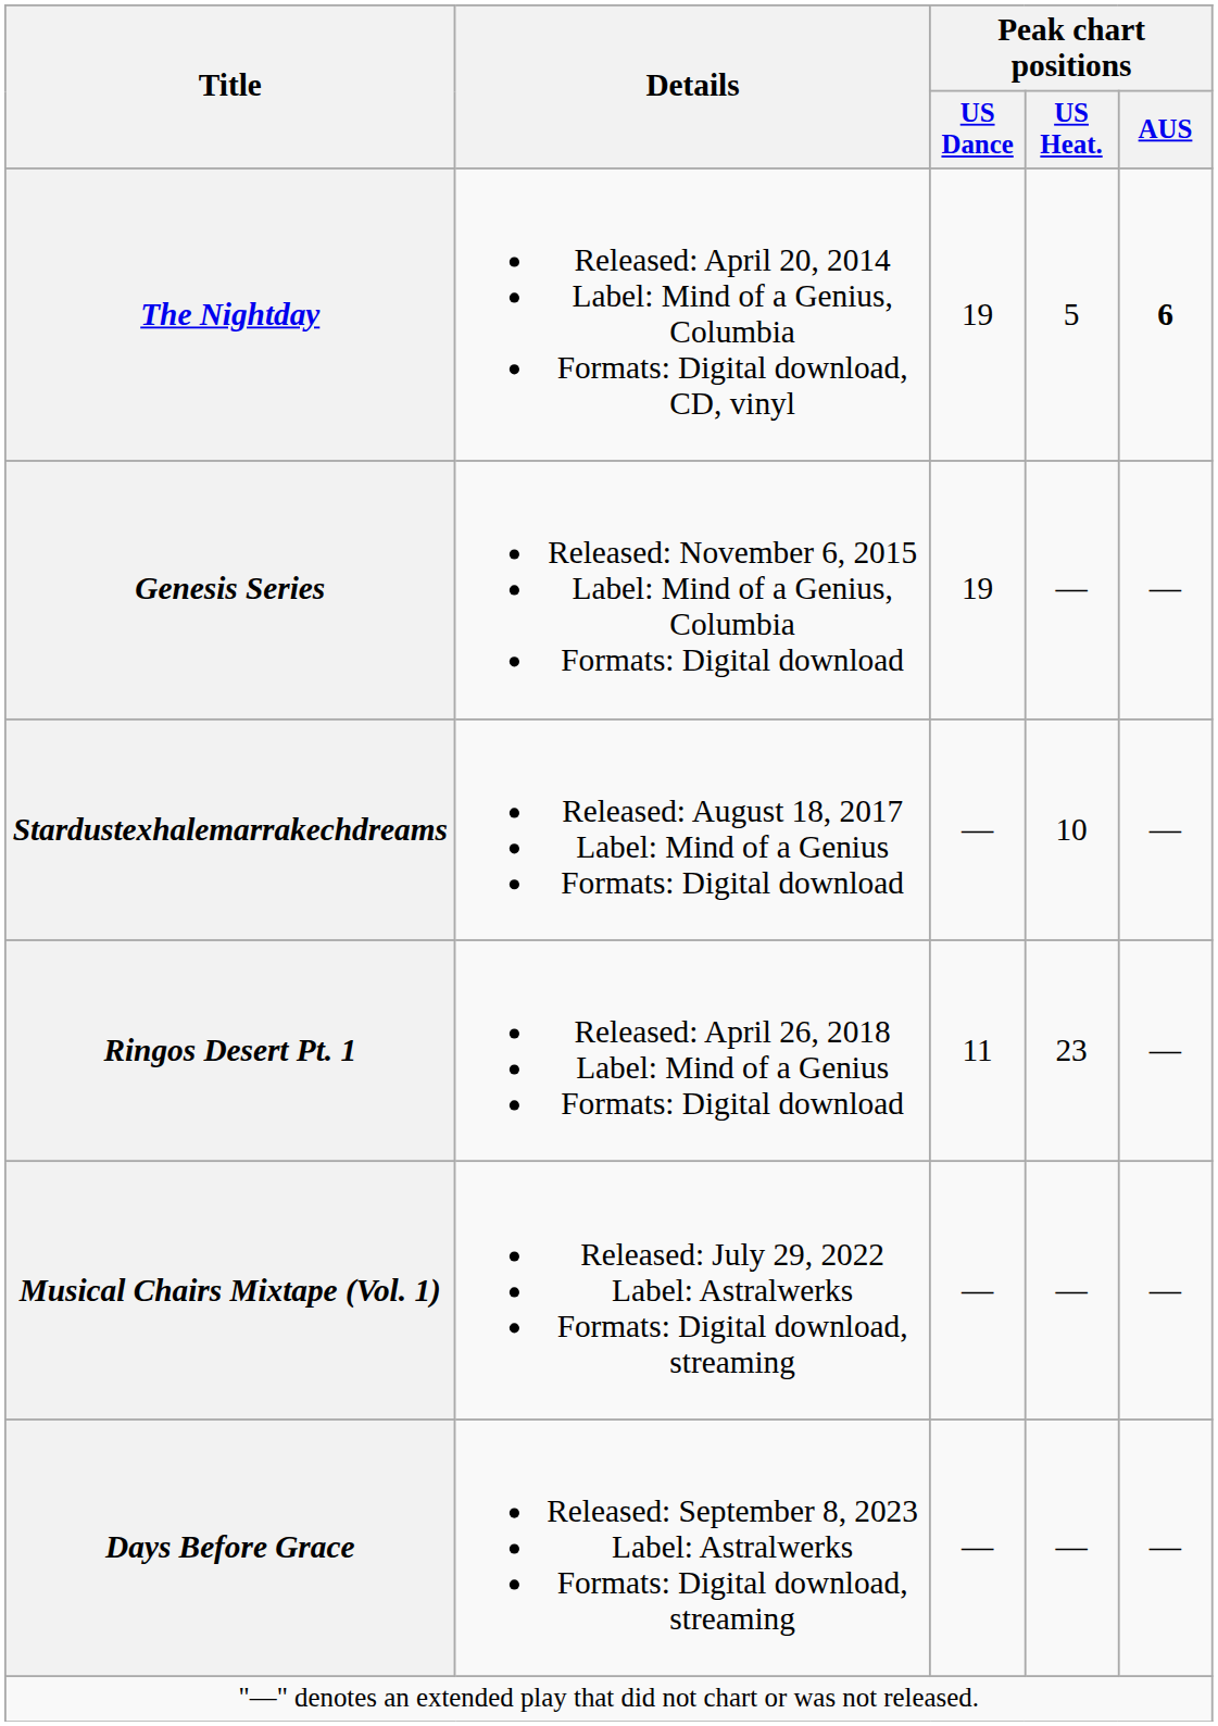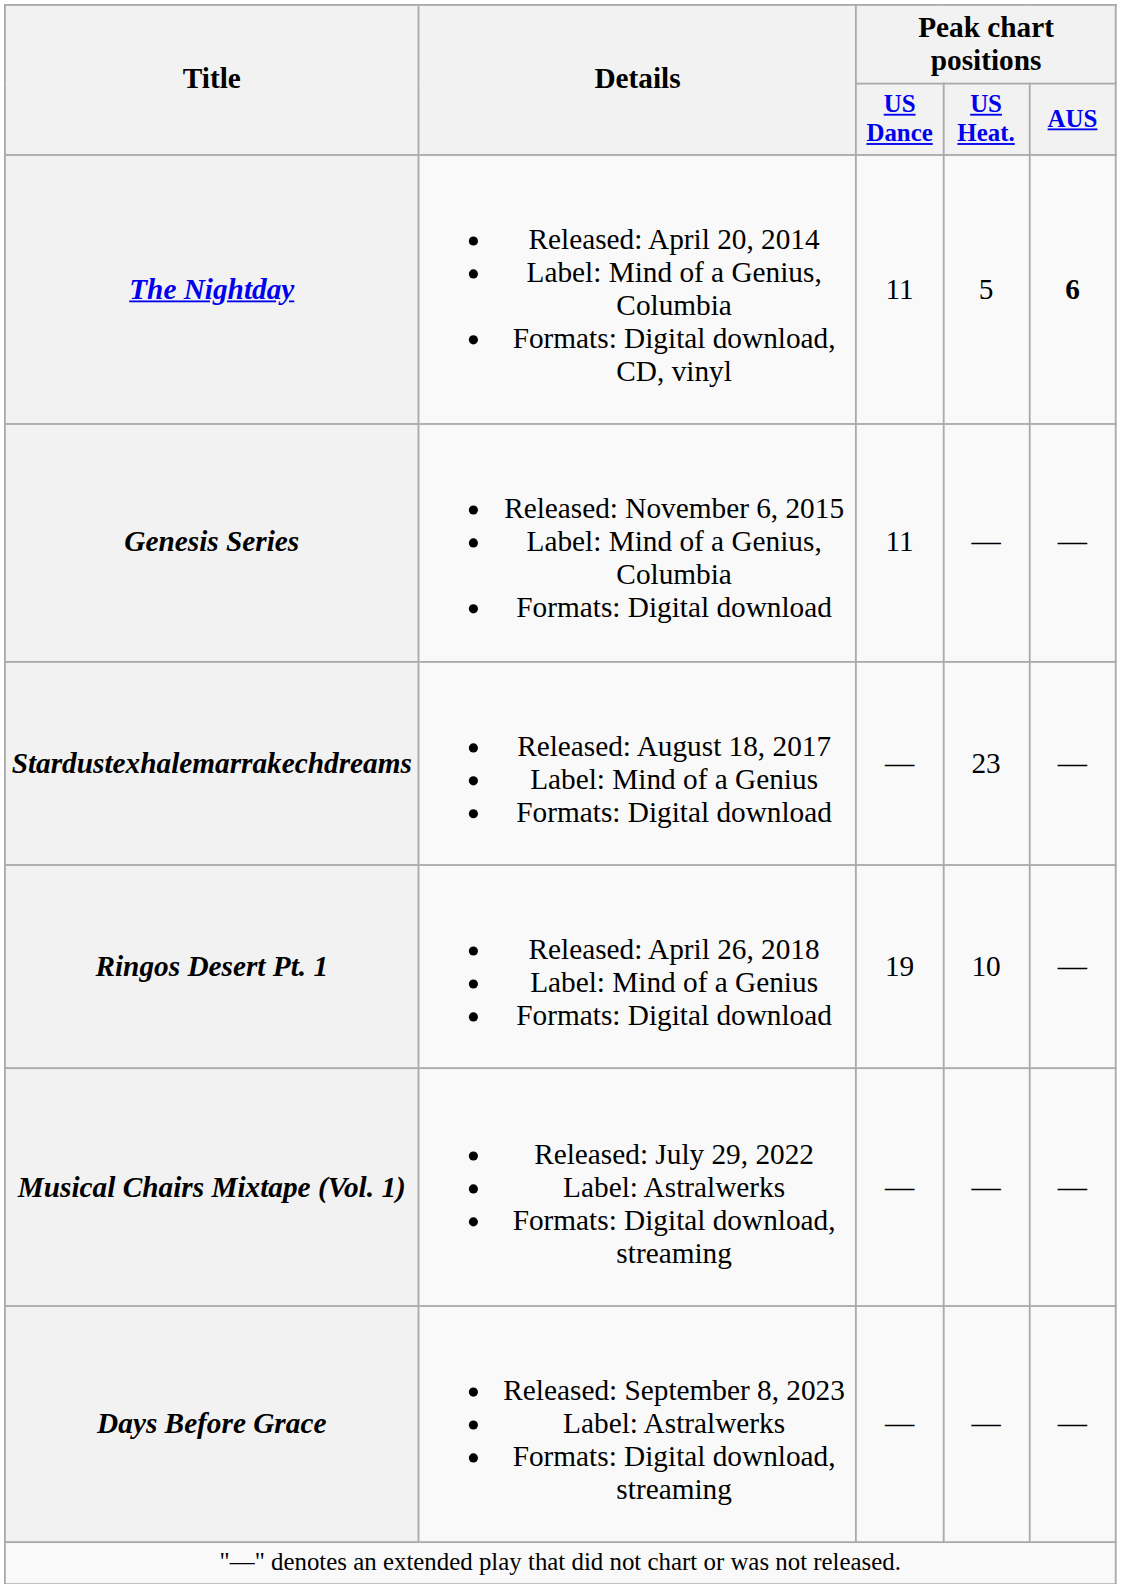 <table class="wikitable plainrowheaders" style="text-align:center;">
 <tr>
 <th scope="col" rowspan="2">Title</th>
 <th scope="col" rowspan="2">Details</th>
 <th scope="col" colspan="3">Peak chart positions</th>
 </tr>
 <tr>
 <th scope="col" style="width:3em;font-size:85%;"><a href='#'>US<br>Dance</a><br></th>
 <th scope="col" style="width:3em;font-size:85%;"><a href='#'>US<br>Heat.</a><br></th>
 <th scope="col" style="width:3em;font-size:85%;"><a href='#'>AUS</a><br></th>
 </tr>
 <tr>
 <th scope="row"><em><a href='#'>The Nightday</a></em></th>
 <td><br><ul><li>Released: April 20, 2014</li><li>Label: Mind of a Genius, Columbia</li><li>Formats: Digital download, CD, vinyl</li></ul></td>
-<td>19</td>
+<td>11</td>
 <td>5</td>
 <td><strong>6</strong></td>
 </tr>
 <tr>
 <th scope="row"><em>Genesis Series</em></th>
 <td><br><ul><li>Released: November 6, 2015</li><li>Label: Mind of a Genius, Columbia</li><li>Formats: Digital download</li></ul></td>
-<td>19</td>
+<td>11</td>
 <td>—</td>
 <td>—</td>
 </tr>
 <tr>
 <th scope="row"><em>Stardustexhalemarrakechdreams</em></th>
 <td><br><ul><li>Released: August 18, 2017</li><li>Label: Mind of a Genius</li><li>Formats: Digital download</li></ul></td>
 <td>—</td>
-<td>10</td>
+<td>23</td>
 <td>—</td>
 </tr>
 <tr>
 <th scope="row"><em>Ringos Desert Pt. 1</em></th>
 <td><br><ul><li>Released: April 26, 2018</li><li>Label: Mind of a Genius</li><li>Formats: Digital download</li></ul></td>
-<td>11</td>
-<td>23</td>
+<td>19</td>
+<td>10</td>
 <td>—</td>
 </tr>
 <tr>
 <th scope="row"><em>Musical Chairs Mixtape (Vol. 1)</em></th>
 <td><br><ul><li>Released: July 29, 2022</li><li>Label: Astralwerks</li><li>Formats: Digital download, streaming</li></ul></td>
 <td>—</td>
 <td>—</td>
 <td>—</td>
 </tr>
 <tr>
 <th scope="row"><em>Days Before Grace</em></th>
 <td><br><ul><li>Released: September 8, 2023</li><li>Label: Astralwerks</li><li>Formats: Digital download, streaming</li></ul></td>
 <td>—</td>
 <td>—</td>
 <td>—</td>
 </tr>
 <tr>
 <td colspan="6" style="font-size:85%">"—" denotes an extended play that did not chart or was not released.</td>
 </tr>
 </table>
